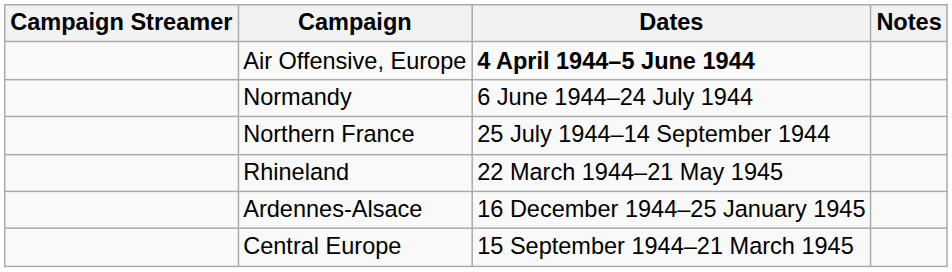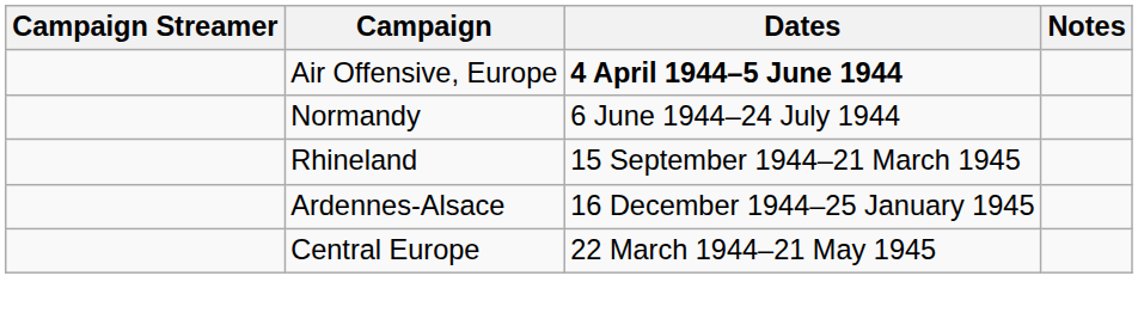 <table class="wikitable">
 <tr style="background:#efefef;">
 <th>Campaign Streamer</th>
 <th>Campaign</th>
 <th>Dates</th>
 <th>Notes</th>
 </tr>
 <tr>
 <td></td>
 <td>Air Offensive, Europe</td>
 <td><strong>4 April 1944–5 June 1944</strong></td>
 <td></td>
 </tr>
 <tr>
 <td></td>
 <td>Normandy</td>
 <td>6 June 1944–24 July 1944</td>
 <td></td>
 </tr>
 <tr>
 <td></td>
-<td>Northern France</td>
-<td>25 July 1944–14 September 1944</td>
-<td></td>
-</tr>
-<tr>
-<td></td>
 <td>Rhineland</td>
-<td>22 March 1944–21 May 1945</td>
+<td>15 September 1944–21 March 1945</td>
 <td></td>
 </tr>
 <tr>
 <td></td>
 <td>Ardennes-Alsace</td>
 <td>16 December 1944–25 January 1945</td>
 <td></td>
 </tr>
 <tr>
 <td></td>
 <td>Central Europe</td>
-<td>15 September 1944–21 March 1945</td>
+<td>22 March 1944–21 May 1945</td>
 <td></td>
 </tr>
 </table>
